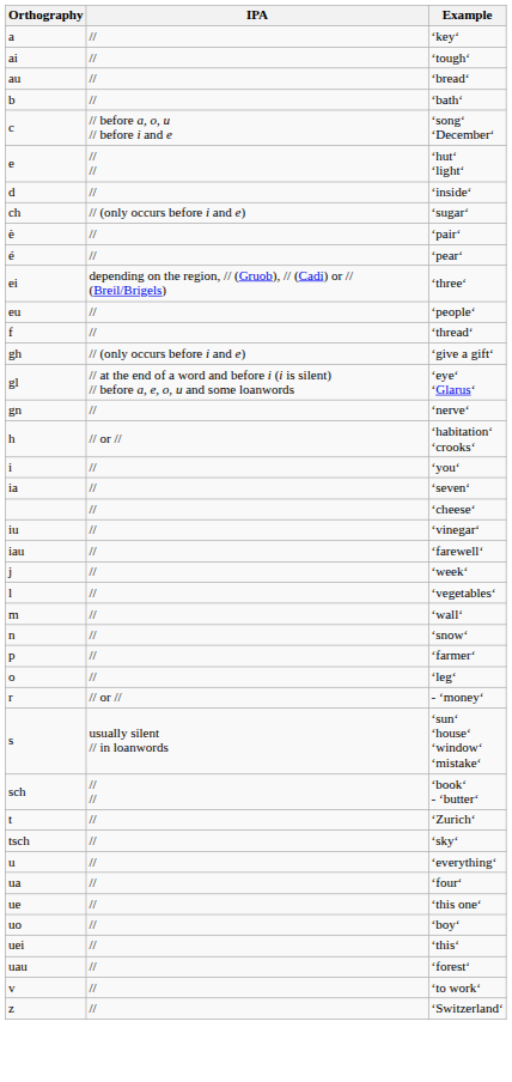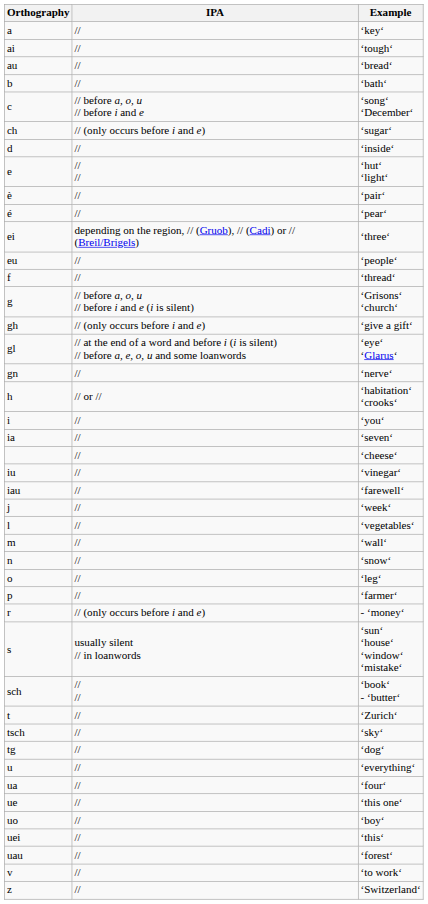 <table class=wikitable>
 <tr>
 <th>Orthography</th>
 <th>IPA</th>
 <th>Example</th>
 </tr>
 <tr>
 <td>а</td>
 <td>//</td>
 <td> ‘key‘</td>
 </tr>
 <tr>
 <td>аi</td>
 <td>//</td>
 <td> ‘tough‘</td>
 </tr>
 <tr>
 <td>аu</td>
 <td>//</td>
 <td> ‘bread‘</td>
 </tr>
 <tr>
 <td>b</td>
 <td>//</td>
 <td> ‘bath‘</td>
 </tr>
 <tr>
 <td>c</td>
 <td>// before <em>a, o, u</em><br>// before <em>i</em> and <em>e</em></td>
 <td> ‘song‘<br> ‘December‘</td>
 </tr>
 <tr>
-<td>e</td>
-<td>//<br>//</td>
-<td> ‘hut‘<br> ‘light‘</td>
+<td>ch</td>
+<td>// (only occurs before <em>i</em> and <em>e</em>)</td>
+<td> ‘sugar‘</td>
 </tr>
 <tr>
 <td>d</td>
 <td>//</td>
 <td> ‘inside‘</td>
 </tr>
 <tr>
-<td>ch</td>
-<td>// (only occurs before <em>i</em> and <em>e</em>)</td>
-<td> ‘sugar‘</td>
+<td>e</td>
+<td>//<br>//</td>
+<td> ‘hut‘<br> ‘light‘</td>
 </tr>
 <tr>
 <td>è</td>
 <td>//</td>
 <td> ‘pair‘</td>
 </tr>
 <tr>
 <td>é</td>
 <td>//</td>
 <td> ‘pear‘</td>
 </tr>
 <tr>
 <td>ei</td>
 <td>depending on the region, // (<a href='#'>Gruob</a>), // (<a href='#'>Cadi</a>) or // (<a href='#'>Breil/Brigels</a>)</td>
 <td> ‘three‘</td>
 </tr>
 <tr>
 <td>eu</td>
 <td>//</td>
 <td> ‘people‘</td>
 </tr>
 <tr>
 <td>f</td>
 <td>//</td>
 <td> ‘thread‘</td>
+</tr>
+<tr>
+<td>g</td>
+<td>// before <em>a, o, u</em><br>// before <em>i</em> and <em>e</em> (<em>i</em> is silent)</td>
+<td> ‘Grisons‘<br> ‘church‘</td>
 </tr>
 <tr>
 <td>gh</td>
 <td>// (only occurs before <em>i</em> and <em>e</em>)</td>
 <td> ‘give a gift‘</td>
 </tr>
 <tr>
 <td>gl</td>
 <td>// at the end of a word and before <em>i</em> (<em>i</em> is silent)<br>// before <em>a, e, o, u</em> and some loanwords</td>
 <td> ‘eye‘<br> ‘<a href='#'>Glarus</a>‘</td>
 </tr>
 <tr>
 <td>gn</td>
 <td>//</td>
 <td> ‘nerve‘</td>
 </tr>
 <tr>
 <td>h</td>
 <td>// or //</td>
 <td> ‘habitation‘<br> ‘crooks‘</td>
 </tr>
 <tr>
 <td>i</td>
 <td>//</td>
 <td> ‘you‘</td>
 </tr>
 <tr>
 <td>ia</td>
 <td>//</td>
 <td> ‘seven‘</td>
 </tr>
 <tr>
 <td></td>
 <td>//</td>
 <td> ‘cheese‘</td>
 </tr>
 <tr>
 <td>iu</td>
 <td>//</td>
 <td> ‘vinegar‘</td>
 </tr>
 <tr>
 <td>iau</td>
 <td>//</td>
 <td> ‘farewell‘</td>
 </tr>
 <tr>
 <td>j</td>
 <td>//</td>
 <td> ‘week‘</td>
 </tr>
 <tr>
 <td>l</td>
 <td>//</td>
 <td> ‘vegetables‘</td>
 </tr>
 <tr>
 <td>m</td>
 <td>//</td>
 <td> ‘wall‘</td>
 </tr>
 <tr>
 <td>n</td>
 <td>//</td>
 <td> ‘snow‘</td>
 </tr>
 <tr>
+<td>o</td>
+<td>//</td>
+<td> ‘leg‘</td>
+</tr>
+<tr>
 <td>p</td>
 <td>//</td>
 <td> ‘farmer‘</td>
 </tr>
 <tr>
-<td>o</td>
-<td>//</td>
-<td> ‘leg‘</td>
-</tr>
-<tr>
 <td>r</td>
-<td>// or //</td>
+<td>// (only occurs before <em>i</em> and <em>e</em>)</td>
 <td> - ‘money‘</td>
 </tr>
 <tr>
 <td>s</td>
 <td>usually silent<br>// in loanwords</td>
 <td> ‘sun‘<br> ‘house‘<br> ‘window‘<br> ‘mistake‘</td>
 </tr>
 <tr>
 <td>sch</td>
 <td>//<br>//</td>
 <td> ‘book‘<br> - ‘butter‘</td>
 </tr>
 <tr>
 <td>t</td>
 <td>//</td>
 <td> ‘Zurich‘</td>
 </tr>
 <tr>
 <td>tsch</td>
 <td>//</td>
 <td> ‘sky‘</td>
+</tr>
+<tr>
+<td>tg</td>
+<td>//</td>
+<td> ‘dog‘</td>
 </tr>
 <tr>
 <td>u</td>
 <td>//</td>
 <td> ‘everything‘</td>
 </tr>
 <tr>
 <td>ua</td>
 <td>//</td>
 <td> ‘four‘</td>
 </tr>
 <tr>
 <td>ue</td>
 <td>//</td>
 <td> ‘this one‘</td>
 </tr>
 <tr>
 <td>uo</td>
 <td>//</td>
 <td> ‘boy‘</td>
 </tr>
 <tr>
 <td>uei</td>
 <td>//</td>
 <td> ‘this‘</td>
 </tr>
 <tr>
 <td>uau</td>
 <td>//</td>
 <td> ‘forest‘</td>
 </tr>
 <tr>
 <td>v</td>
 <td>//</td>
 <td> ‘to work‘</td>
 </tr>
 <tr>
 <td>z</td>
 <td>//</td>
 <td> ‘Switzerland‘</td>
 </tr>
 </table>
